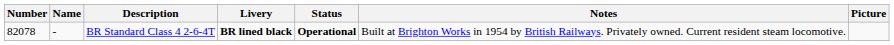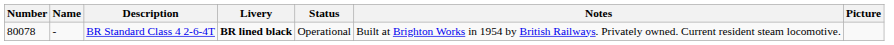 <table class="wikitable">
 <tr>
 <th>Number</th>
 <th>Name</th>
 <th>Description</th>
 <th>Livery</th>
 <th>Status</th>
 <th>Notes</th>
 <th>Picture</th>
 </tr>
 <tr>
-<td>82078</td>
+<td>80078</td>
 <td>-</td>
 <td><a href='#'>BR Standard Class 4 2-6-4T</a></td>
 <td><strong>BR lined black</strong></td>
-<td><strong>Operational</strong></td>
+<td>Operational</td>
 <td>Built at <a href='#'>Brighton Works</a> in 1954 by <a href='#'>British Railways</a>. Privately owned. Current resident steam locomotive.</td>
 <td></td>
 </tr>
 </table>
